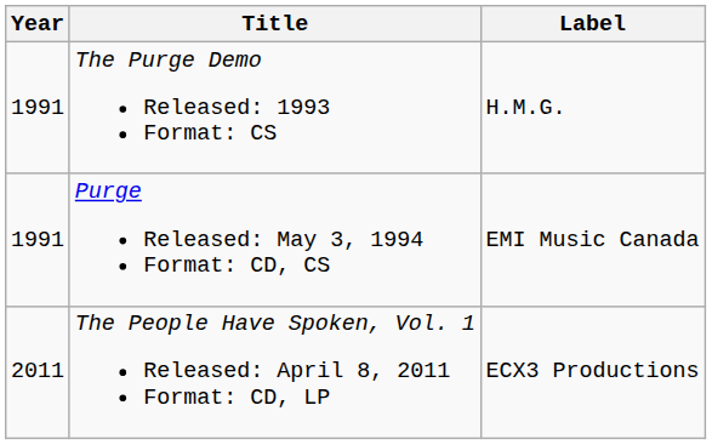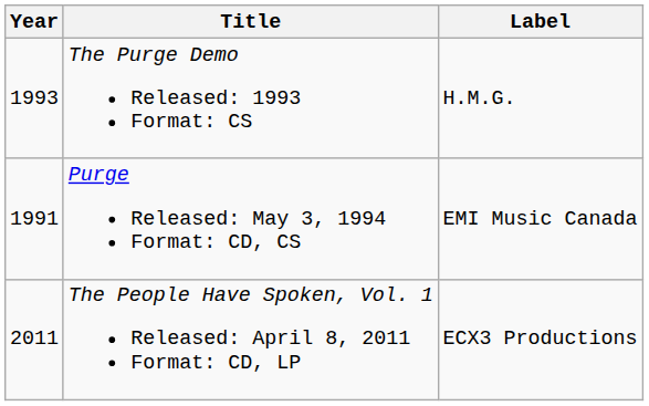 <table class=wikitable>
 <tr>
 <th>Year</th>
 <th>Title</th>
 <th>Label</th>
 </tr>
 <tr>
-<td>1991</td>
+<td>1993</td>
 <td><em>The Purge Demo</em><br><ul><li>Released: 1993</li><li>Format: CS</li></ul></td>
 <td>H.M.G.</td>
 </tr>
 <tr>
 <td>1991</td>
 <td><em><a href='#'>Purge</a></em><br><ul><li>Released: May 3, 1994</li><li>Format: CD, CS</li></ul></td>
 <td>EMI Music Canada</td>
 </tr>
 <tr>
 <td>2011</td>
 <td><em>The People Have Spoken, Vol. 1</em><br><ul><li>Released: April 8, 2011</li><li>Format: CD, LP</li></ul></td>
 <td>ECX3 Productions</td>
 </tr>
 </table>
